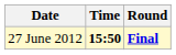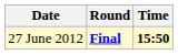 <table class="wikitable">
 <tr>
 <th>Date</th>
+<th>Round</th>
 <th>Time</th>
-<th>Round</th>
 </tr>
 <tr style=background:lemonchiffon>
 <td>27 June 2012</td>
+<td><strong><a href='#'>Final</a></strong></td>
 <td><strong>15:50</strong></td>
-<td><strong><a href='#'>Final</a></strong></td>
 </tr>
 </table>
